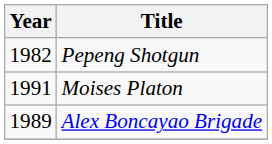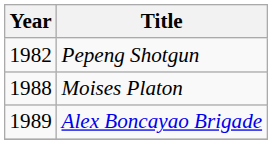 <table class="wikitable">
 <tr>
 <th>Year</th>
 <th>Title</th>
 </tr>
 <tr>
 <td>1982</td>
 <td><em>Pepeng Shotgun</em></td>
 </tr>
 <tr>
-<td>1991</td>
+<td>1988</td>
 <td><em>Moises Platon</em></td>
 </tr>
 <tr>
 <td>1989</td>
 <td><em><a href='#'>Alex Boncayao Brigade</a></em></td>
 </tr>
 <tr>
 </tr>
 </table>
